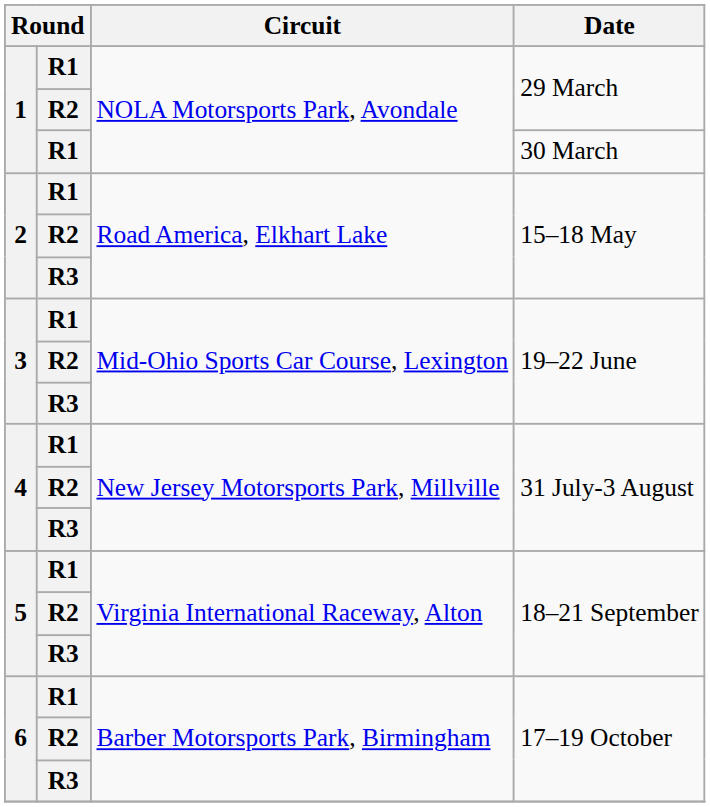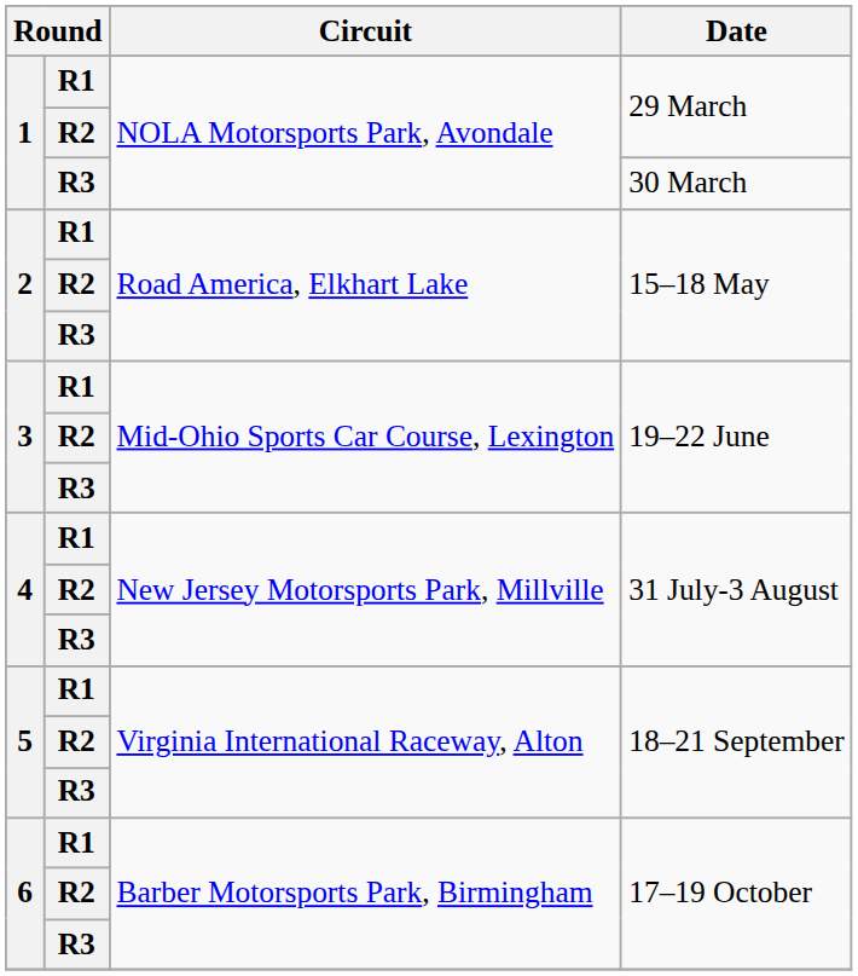 <table class="wikitable" style="font-size:85%;">
 <tr>
 <th colspan=2>Round</th>
 <th>Circuit</th>
 <th>Date</th>
 </tr>
 <tr>
 <th rowspan="3">1</th>
 <th>R1</th>
 <td rowspan=3><a href='#'>NOLA Motorsports Park</a>, <a href='#'>Avondale</a></td>
 <td rowspan=2>29 March</td>
 </tr>
 <tr>
 <th>R2</th>
 </tr>
 <tr>
-<th>R1</th>
+<th>R3</th>
 <td>30 March</td>
 </tr>
 <tr>
 <th rowspan=3>2</th>
 <th>R1</th>
 <td rowspan=3><a href='#'>Road America</a>, <a href='#'>Elkhart Lake</a></td>
 <td rowspan=3>15–18 May</td>
 </tr>
 <tr>
 <th>R2</th>
 </tr>
 <tr>
 <th>R3</th>
 </tr>
 <tr>
 <th rowspan=3>3</th>
 <th>R1</th>
 <td rowspan=3 nowrap><a href='#'>Mid-Ohio Sports Car Course</a>, <a href='#'>Lexington</a></td>
 <td rowspan=3>19–22 June</td>
 </tr>
 <tr>
 <th>R2</th>
 </tr>
 <tr>
 <th>R3</th>
 </tr>
 <tr>
 <th rowspan=3>4</th>
 <th>R1</th>
 <td rowspan=3 nowrap><a href='#'>New Jersey Motorsports Park</a>, <a href='#'>Millville</a></td>
 <td rowspan=3>31 July-3 August</td>
 </tr>
 <tr>
 <th>R2</th>
 </tr>
 <tr>
 <th>R3</th>
 </tr>
 <tr>
 <th rowspan=3>5</th>
 <th>R1</th>
 <td rowspan=3><a href='#'>Virginia International Raceway</a>, <a href='#'>Alton</a></td>
 <td rowspan=3>18–21 September</td>
 </tr>
 <tr>
 <th>R2</th>
 </tr>
 <tr>
 <th>R3</th>
 </tr>
 <tr>
 <th rowspan=3>6</th>
 <th>R1</th>
 <td rowspan=3><a href='#'>Barber Motorsports Park</a>, <a href='#'>Birmingham</a></td>
 <td rowspan=3>17–19 October</td>
 </tr>
 <tr>
 <th>R2</th>
 </tr>
 <tr>
 <th>R3</th>
 </tr>
 <tr>
 </tr>
 </table>
